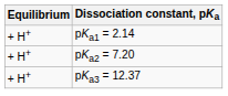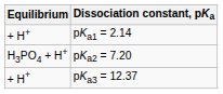 <table class="wikitable">
 <tr>
 <th>Equilibrium</th>
 <th>Dissociation constant, p<em>K</em><sub>a</sub></th>
 </tr>
 <tr>
 <td>   + H<sup>+</sup></td>
 <td>p<em>K</em><sub>a1</sub> = 2.14</td>
 </tr>
 <tr>
-<td>   + H<sup>+</sup></td>
+<td>H<sub>3</sub>PO<sub>4</sub>   + H<sup>+</sup></td>
 <td>p<em>K</em><sub>a2</sub> = 7.20</td>
 </tr>
 <tr>
 <td>   + H<sup>+</sup></td>
 <td>p<em>K</em><sub>a3</sub> = 12.37</td>
 </tr>
 </table>
